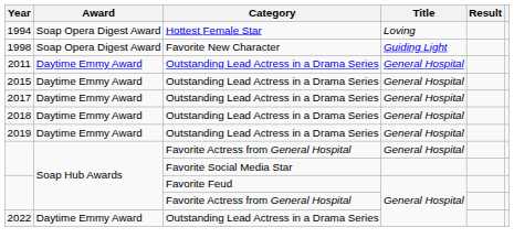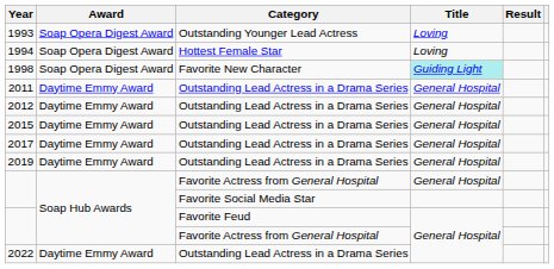 <table class="wikitable sortable plainrowheaders">
 <tr>
 <th scope="col">Year</th>
 <th scope="col">Award</th>
 <th scope="col">Category</th>
 <th scope="col">Title</th>
 <th scope="col">Result</th>
 <th scope="col" class="unsortable"></th>
+</tr>
+<tr>
+<td style="text-align:center;">1993</td>
+<td><a href='#'>Soap Opera Digest Award</a></td>
+<td>Outstanding Younger Lead Actress</td>
+<td><em><a href='#'>Loving</a></em></td>
+<td></td>
+<td></td>
 </tr>
 <tr>
 <td style="text-align:center;">1994</td>
 <td>Soap Opera Digest Award</td>
 <td><a href='#'>Hottest Female Star</a></td>
 <td><em>Loving</em></td>
 <td></td>
 <td></td>
 </tr>
 <tr>
 <td style="text-align:center;">1998</td>
 <td>Soap Opera Digest Award</td>
 <td>Favorite New Character</td>
-<td><em><a href='#'>Guiding Light</a></em></td>
+<td style="background: paleturquoise;"><em><a href='#'>Guiding Light</a></em></td>
 <td></td>
 <td></td>
 </tr>
 <tr>
 <td style="text-align:center;">2011</td>
 <td><a href='#'>Daytime Emmy Award</a></td>
 <td><a href='#'>Outstanding Lead Actress in a Drama Series</a></td>
 <td><em><a href='#'>General Hospital</a></em></td>
+<td></td>
+<td></td>
+</tr>
+<tr>
+<td style="text-align:center;">2012</td>
+<td>Daytime Emmy Award</td>
+<td>Outstanding Lead Actress in a Drama Series</td>
+<td><em>General Hospital</em></td>
 <td></td>
 <td></td>
 </tr>
 <tr>
 <td style="text-align:center;">2015</td>
 <td>Daytime Emmy Award</td>
 <td>Outstanding Lead Actress in a Drama Series</td>
 <td><em>General Hospital</em></td>
 <td></td>
 <td></td>
 </tr>
 <tr>
 <td style="text-align:center;">2017</td>
-<td>Daytime Emmy Award</td>
-<td>Outstanding Lead Actress in a Drama Series</td>
-<td><em>General Hospital</em></td>
-<td></td>
-<td></td>
-</tr>
-<tr>
-<td style="text-align:center;">2018</td>
 <td>Daytime Emmy Award</td>
 <td>Outstanding Lead Actress in a Drama Series</td>
 <td><em>General Hospital</em></td>
 <td></td>
 <td></td>
 </tr>
 <tr>
 <td style="text-align:center;">2019</td>
 <td>Daytime Emmy Award</td>
 <td>Outstanding Lead Actress in a Drama Series</td>
 <td><em>General Hospital</em></td>
 <td></td>
 <td></td>
 </tr>
 <tr>
 <td rowspan="2"></td>
 <td rowspan="4">Soap Hub Awards</td>
 <td>Favorite Actress from <em>General Hospital</em></td>
 <td><em>General Hospital</em></td>
 <td></td>
 <td></td>
 </tr>
 <tr>
 <td>Favorite Social Media Star</td>
 <td></td>
 <td></td>
 <td></td>
 </tr>
 <tr>
 <td rowspan="2"></td>
 <td>Favorite Feud</td>
 <td rowspan="3"><em>General Hospital</em></td>
 <td></td>
 <td></td>
 </tr>
 <tr>
 <td>Favorite Actress from <em>General Hospital</em></td>
 <td></td>
 <td></td>
 </tr>
 <tr>
 <td style="text-align:center;">2022</td>
 <td>Daytime Emmy Award</td>
 <td>Outstanding Lead Actress in a Drama Series</td>
 <td></td>
 <td></td>
 </tr>
 </table>
